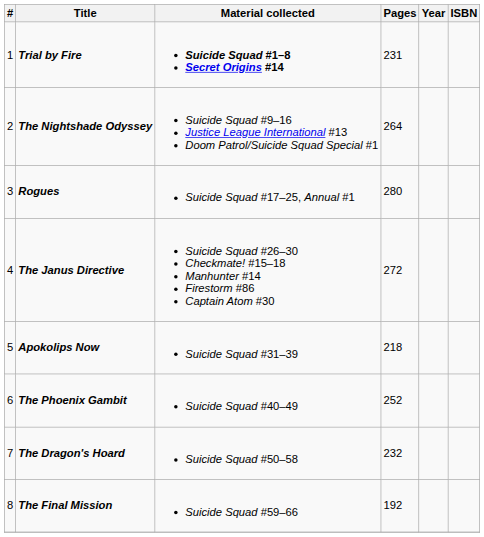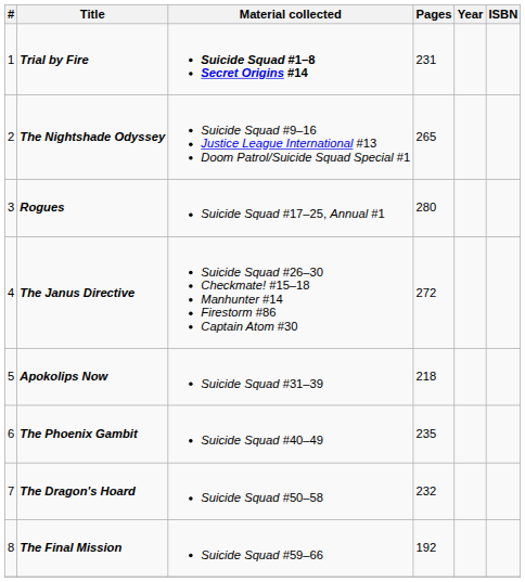 <table class="wikitable">
 <tr>
 <th>#</th>
 <th>Title</th>
 <th>Material collected</th>
 <th>Pages</th>
 <th>Year</th>
 <th>ISBN</th>
 </tr>
 <tr>
 <td>1</td>
 <td><strong><em>Trial by Fire</em></strong></td>
 <td><strong><br><ul><li><em>Suicide Squad</em> #1–8</li><li><em><a href='#'>Secret Origins</a></em> #14</li></ul></strong></td>
 <td>231</td>
 <td></td>
 <td></td>
 </tr>
 <tr>
 <td>2</td>
 <td><strong><em>The Nightshade Odyssey</em></strong></td>
 <td><br><ul><li><em>Suicide Squad</em> #9–16</li><li><em><a href='#'>Justice League International</a></em> #13</li><li><em>Doom Patrol/Suicide Squad Special</em> #1</li></ul></td>
-<td>264</td>
+<td>265</td>
 <td></td>
 <td></td>
 </tr>
 <tr>
 <td>3</td>
 <td><strong><em>Rogues</em></strong></td>
 <td><br><ul><li><em>Suicide Squad</em> #17–25, <em>Annual</em> #1</li></ul></td>
 <td>280</td>
 <td></td>
 <td></td>
 </tr>
 <tr>
 <td>4</td>
 <td><strong><em>The Janus Directive</em></strong></td>
 <td><br><ul><li><em>Suicide Squad</em> #26–30</li><li><em>Checkmate!</em> #15–18</li><li><em>Manhunter</em> #14</li><li><em>Firestorm</em> #86</li><li><em>Captain Atom</em> #30</li></ul></td>
 <td>272</td>
 <td></td>
 <td></td>
 </tr>
 <tr>
 <td>5</td>
 <td><strong><em>Apokolips Now</em></strong></td>
 <td><br><ul><li><em>Suicide Squad</em> #31–39</li></ul></td>
 <td>218</td>
 <td></td>
 <td></td>
 </tr>
 <tr>
 <td>6</td>
 <td><strong><em>The Phoenix Gambit</em></strong></td>
 <td><br><ul><li><em>Suicide Squad</em> #40–49</li></ul></td>
-<td>252</td>
+<td>235</td>
 <td></td>
 <td></td>
 </tr>
 <tr>
 <td>7</td>
 <td><strong><em>The Dragon's Hoard</em></strong></td>
 <td><br><ul><li><em>Suicide Squad</em> #50–58</li></ul></td>
 <td>232</td>
 <td></td>
 <td></td>
 </tr>
 <tr>
 <td>8</td>
 <td><strong><em>The Final Mission</em></strong></td>
 <td><br><ul><li><em>Suicide Squad</em> #59–66</li></ul></td>
 <td>192</td>
 <td></td>
 <td></td>
 </tr>
 <tr>
 </tr>
 </table>
